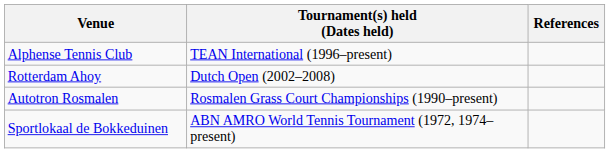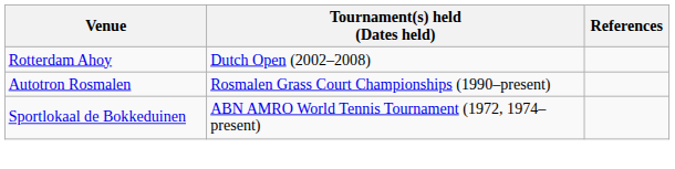 <table class=wikitable>
 <tr>
 <th width=200>Venue</th>
 <th width=380>Tournament(s) held<br>(Dates held)</th>
 <th width=80>References</th>
-</tr>
-<tr>
-<td><a href='#'>Alphense Tennis Club</a></td>
-<td><a href='#'>TEAN International</a> (1996–present)</td>
-<td></td>
 </tr>
 <tr>
 <td><a href='#'>Rotterdam Ahoy</a></td>
 <td><a href='#'>Dutch Open</a> (2002–2008)</td>
 <td></td>
 </tr>
 <tr>
 <td><a href='#'>Autotron Rosmalen</a></td>
 <td><a href='#'>Rosmalen Grass Court Championships</a> (1990–present)</td>
 <td></td>
 </tr>
 <tr>
 <td><a href='#'>Sportlokaal de Bokkeduinen</a></td>
 <td><a href='#'>ABN AMRO World Tennis Tournament</a> (1972, 1974–present)</td>
 <td></td>
 </tr>
 </table>
